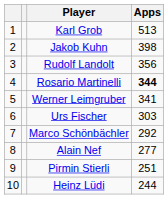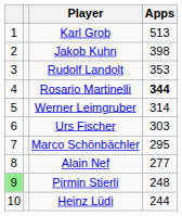 <table class="wikitable" style="text-align: center;">
 <tr>
 <th></th>
 <th></th>
 <th>Player</th>
 <th>Apps</th>
 </tr>
 <tr>
 <td>1</td>
 <td></td>
 <td><a href='#'>Karl Grob</a></td>
 <td>513</td>
 </tr>
 <tr>
 <td>2</td>
 <td></td>
 <td><a href='#'>Jakob Kuhn</a></td>
 <td>398</td>
 </tr>
 <tr>
 <td>3</td>
 <td></td>
 <td><a href='#'>Rudolf Landolt</a></td>
-<td>356</td>
+<td>353</td>
 </tr>
 <tr>
 <td>4</td>
 <td></td>
 <td><a href='#'>Rosario Martinelli</a></td>
 <td><strong>344</strong></td>
 </tr>
 <tr>
 <td>5</td>
 <td></td>
 <td><a href='#'>Werner Leimgruber</a></td>
-<td>341</td>
+<td>314</td>
 </tr>
 <tr>
 <td>6</td>
 <td></td>
 <td><a href='#'>Urs Fischer</a></td>
 <td>303</td>
 </tr>
 <tr>
 <td>7</td>
 <td></td>
 <td><a href='#'>Marco Schönbächler</a></td>
-<td>292</td>
+<td>295</td>
 </tr>
 <tr>
 <td>8</td>
 <td></td>
 <td><a href='#'>Alain Nef</a></td>
 <td>277</td>
 </tr>
 <tr>
-<td>9</td>
+<td style="background: lightgreen;">9</td>
 <td></td>
 <td><a href='#'>Pirmin Stierli</a></td>
-<td>251</td>
+<td>248</td>
 </tr>
 <tr>
 <td>10</td>
 <td></td>
 <td><a href='#'>Heinz Lüdi</a></td>
 <td>244</td>
 </tr>
 </table>
